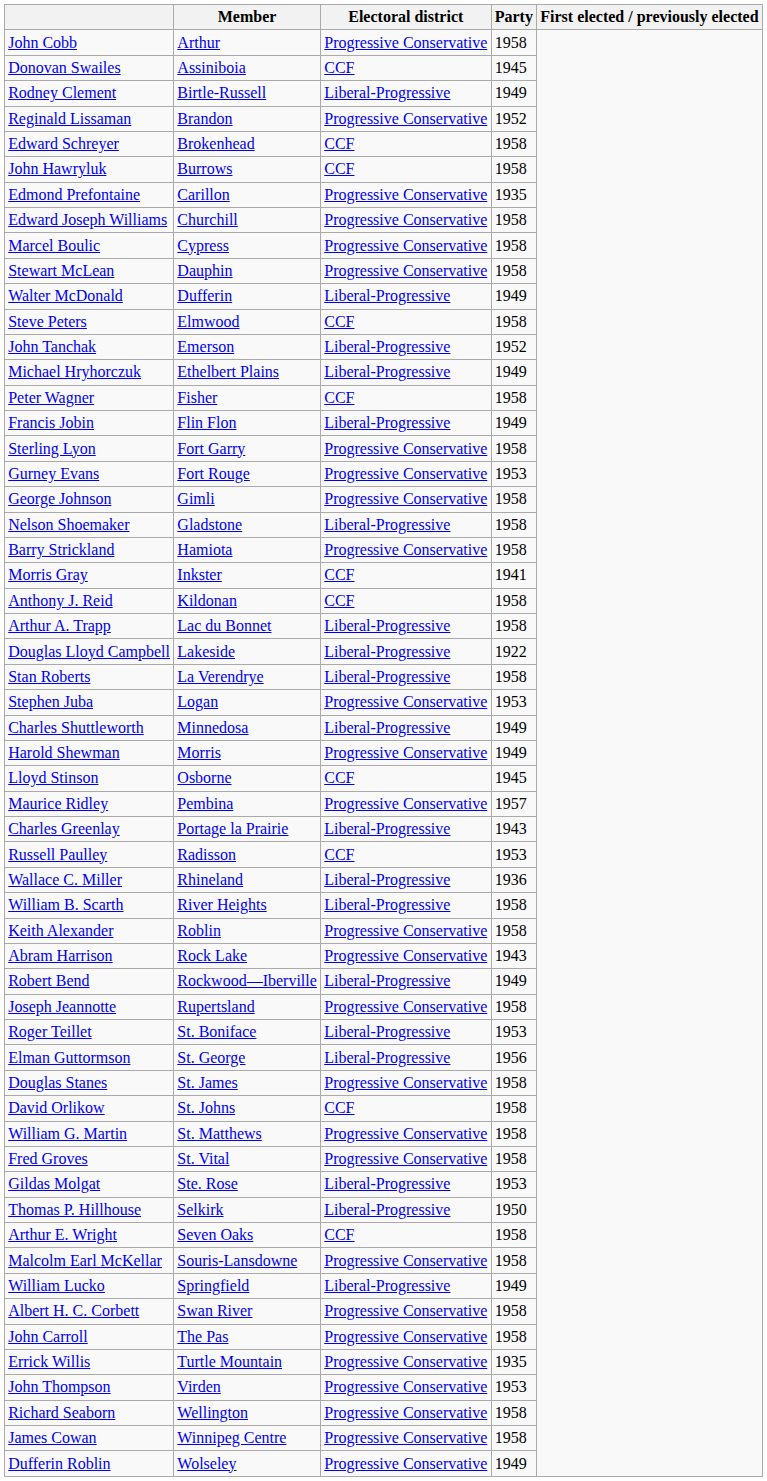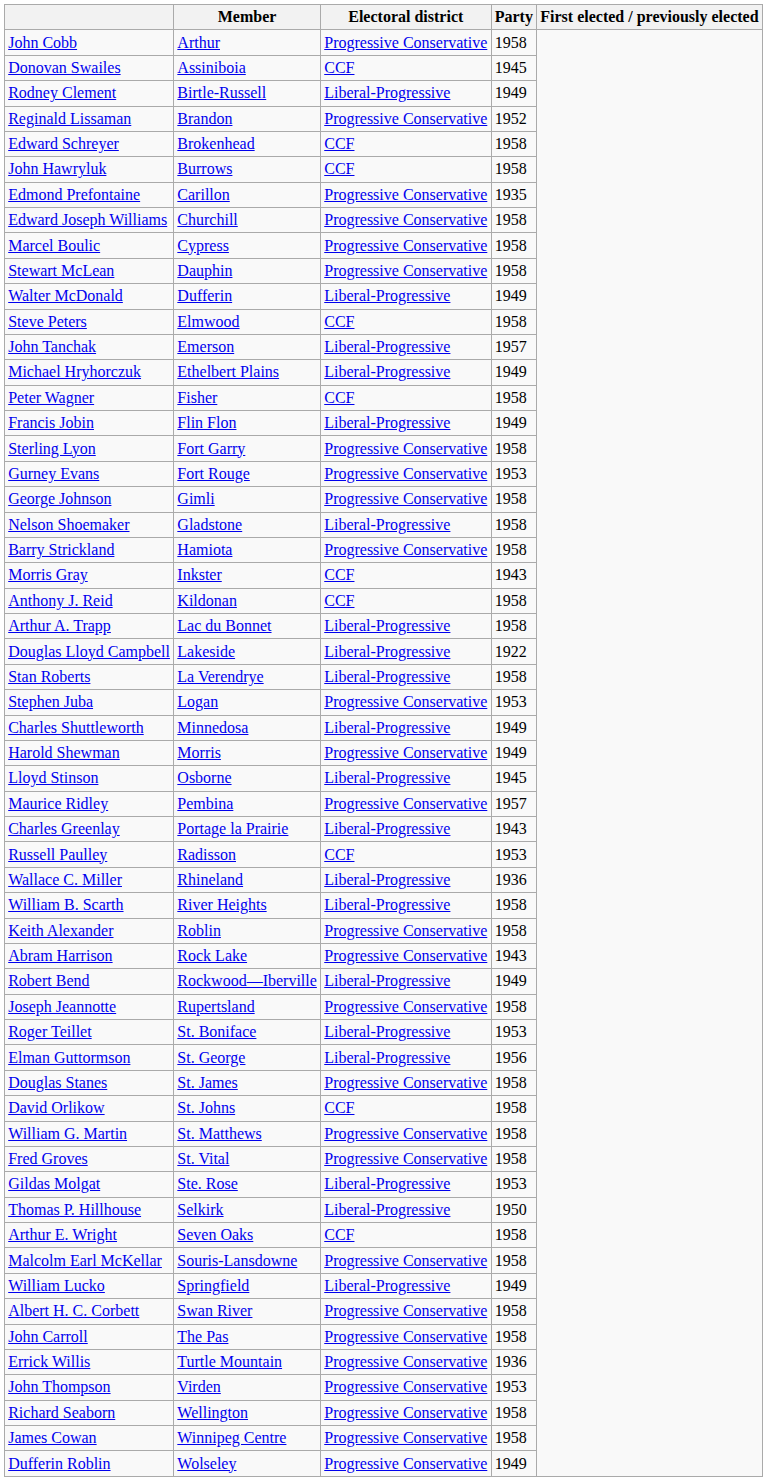 <table class="wikitable sortable">
 <tr>
 <th></th>
 <th>Member</th>
 <th>Electoral district</th>
 <th>Party</th>
 <th>First elected / previously elected</th>
 </tr>
 <tr>
 <td><a href='#'>John Cobb</a></td>
 <td><a href='#'>Arthur</a></td>
 <td><a href='#'>Progressive Conservative</a></td>
 <td>1958</td>
 </tr>
 <tr>
 <td><a href='#'>Donovan Swailes</a></td>
 <td><a href='#'>Assiniboia</a></td>
 <td><a href='#'>CCF</a></td>
 <td>1945</td>
 </tr>
 <tr>
 <td><a href='#'>Rodney Clement</a></td>
 <td><a href='#'>Birtle-Russell</a></td>
 <td><a href='#'>Liberal-Progressive</a></td>
 <td>1949</td>
 </tr>
 <tr>
 <td><a href='#'>Reginald Lissaman</a></td>
 <td><a href='#'>Brandon</a></td>
 <td><a href='#'>Progressive Conservative</a></td>
 <td>1952</td>
 </tr>
 <tr>
 <td><a href='#'>Edward Schreyer</a></td>
 <td><a href='#'>Brokenhead</a></td>
 <td><a href='#'>CCF</a></td>
 <td>1958</td>
 </tr>
 <tr>
 <td><a href='#'>John Hawryluk</a></td>
 <td><a href='#'>Burrows</a></td>
 <td><a href='#'>CCF</a></td>
 <td>1958</td>
 </tr>
 <tr>
 <td><a href='#'>Edmond Prefontaine</a></td>
 <td><a href='#'>Carillon</a></td>
 <td><a href='#'>Progressive Conservative</a></td>
 <td>1935</td>
 </tr>
 <tr>
 <td><a href='#'>Edward Joseph Williams</a></td>
 <td><a href='#'>Churchill</a></td>
 <td><a href='#'>Progressive Conservative</a></td>
 <td>1958</td>
 </tr>
 <tr>
 <td><a href='#'>Marcel Boulic</a></td>
 <td><a href='#'>Cypress</a></td>
 <td><a href='#'>Progressive Conservative</a></td>
 <td>1958</td>
 </tr>
 <tr>
 <td><a href='#'>Stewart McLean</a></td>
 <td><a href='#'>Dauphin</a></td>
 <td><a href='#'>Progressive Conservative</a></td>
 <td>1958</td>
 </tr>
 <tr>
 <td><a href='#'>Walter McDonald</a></td>
 <td><a href='#'>Dufferin</a></td>
 <td><a href='#'>Liberal-Progressive</a></td>
 <td>1949</td>
 </tr>
 <tr>
 <td><a href='#'>Steve Peters</a></td>
 <td><a href='#'>Elmwood</a></td>
 <td><a href='#'>CCF</a></td>
 <td>1958</td>
 </tr>
 <tr>
 <td><a href='#'>John Tanchak</a></td>
 <td><a href='#'>Emerson</a></td>
 <td><a href='#'>Liberal-Progressive</a></td>
-<td>1952</td>
+<td>1957</td>
 </tr>
 <tr>
 <td><a href='#'>Michael Hryhorczuk</a></td>
 <td><a href='#'>Ethelbert Plains</a></td>
 <td><a href='#'>Liberal-Progressive</a></td>
 <td>1949</td>
 </tr>
 <tr>
 <td><a href='#'>Peter Wagner</a></td>
 <td><a href='#'>Fisher</a></td>
 <td><a href='#'>CCF</a></td>
 <td>1958</td>
 </tr>
 <tr>
 <td><a href='#'>Francis Jobin</a></td>
 <td><a href='#'>Flin Flon</a></td>
 <td><a href='#'>Liberal-Progressive</a></td>
 <td>1949</td>
 </tr>
 <tr>
 <td><a href='#'>Sterling Lyon</a></td>
 <td><a href='#'>Fort Garry</a></td>
 <td><a href='#'>Progressive Conservative</a></td>
 <td>1958</td>
 </tr>
 <tr>
 <td><a href='#'>Gurney Evans</a></td>
 <td><a href='#'>Fort Rouge</a></td>
 <td><a href='#'>Progressive Conservative</a></td>
 <td>1953</td>
 </tr>
 <tr>
 <td><a href='#'>George Johnson</a></td>
 <td><a href='#'>Gimli</a></td>
 <td><a href='#'>Progressive Conservative</a></td>
 <td>1958</td>
 </tr>
 <tr>
 <td><a href='#'>Nelson Shoemaker</a></td>
 <td><a href='#'>Gladstone</a></td>
 <td><a href='#'>Liberal-Progressive</a></td>
 <td>1958</td>
 </tr>
 <tr>
 <td><a href='#'>Barry Strickland</a></td>
 <td><a href='#'>Hamiota</a></td>
 <td><a href='#'>Progressive Conservative</a></td>
 <td>1958</td>
 </tr>
 <tr>
 <td><a href='#'>Morris Gray</a></td>
 <td><a href='#'>Inkster</a></td>
 <td><a href='#'>CCF</a></td>
-<td>1941</td>
+<td>1943</td>
 </tr>
 <tr>
 <td><a href='#'>Anthony J. Reid</a></td>
 <td><a href='#'>Kildonan</a></td>
 <td><a href='#'>CCF</a></td>
 <td>1958</td>
 </tr>
 <tr>
 <td><a href='#'>Arthur A. Trapp</a></td>
 <td><a href='#'>Lac du Bonnet</a></td>
 <td><a href='#'>Liberal-Progressive</a></td>
 <td>1958</td>
 </tr>
 <tr>
 <td><a href='#'>Douglas Lloyd Campbell</a></td>
 <td><a href='#'>Lakeside</a></td>
 <td><a href='#'>Liberal-Progressive</a></td>
 <td>1922</td>
 </tr>
 <tr>
 <td><a href='#'>Stan Roberts</a></td>
 <td><a href='#'>La Verendrye</a></td>
 <td><a href='#'>Liberal-Progressive</a></td>
 <td>1958</td>
 </tr>
 <tr>
 <td><a href='#'>Stephen Juba</a></td>
 <td><a href='#'>Logan</a></td>
 <td><a href='#'>Progressive Conservative</a></td>
 <td>1953</td>
 </tr>
 <tr>
 <td><a href='#'>Charles Shuttleworth</a></td>
 <td><a href='#'>Minnedosa</a></td>
 <td><a href='#'>Liberal-Progressive</a></td>
 <td>1949</td>
 </tr>
 <tr>
 <td><a href='#'>Harold Shewman</a></td>
 <td><a href='#'>Morris</a></td>
 <td><a href='#'>Progressive Conservative</a></td>
 <td>1949</td>
 </tr>
 <tr>
 <td><a href='#'>Lloyd Stinson</a></td>
 <td><a href='#'>Osborne</a></td>
-<td><a href='#'>CCF</a></td>
+<td><a href='#'>Liberal-Progressive</a></td>
 <td>1945</td>
 </tr>
 <tr>
 <td><a href='#'>Maurice Ridley</a></td>
 <td><a href='#'>Pembina</a></td>
 <td><a href='#'>Progressive Conservative</a></td>
 <td>1957</td>
 </tr>
 <tr>
 <td><a href='#'>Charles Greenlay</a></td>
 <td><a href='#'>Portage la Prairie</a></td>
 <td><a href='#'>Liberal-Progressive</a></td>
 <td>1943</td>
 </tr>
 <tr>
 <td><a href='#'>Russell Paulley</a></td>
 <td><a href='#'>Radisson</a></td>
 <td><a href='#'>CCF</a></td>
 <td>1953</td>
 </tr>
 <tr>
 <td><a href='#'>Wallace C. Miller</a></td>
 <td><a href='#'>Rhineland</a></td>
 <td><a href='#'>Liberal-Progressive</a></td>
 <td>1936</td>
 </tr>
 <tr>
 <td><a href='#'>William B. Scarth</a></td>
 <td><a href='#'>River Heights</a></td>
 <td><a href='#'>Liberal-Progressive</a></td>
 <td>1958</td>
 </tr>
 <tr>
 <td><a href='#'>Keith Alexander</a></td>
 <td><a href='#'>Roblin</a></td>
 <td><a href='#'>Progressive Conservative</a></td>
 <td>1958</td>
 </tr>
 <tr>
 <td><a href='#'>Abram Harrison</a></td>
 <td><a href='#'>Rock Lake</a></td>
 <td><a href='#'>Progressive Conservative</a></td>
 <td>1943</td>
 </tr>
 <tr>
 <td><a href='#'>Robert Bend</a></td>
 <td><a href='#'>Rockwood—Iberville</a></td>
 <td><a href='#'>Liberal-Progressive</a></td>
 <td>1949</td>
 </tr>
 <tr>
 <td><a href='#'>Joseph Jeannotte</a></td>
 <td><a href='#'>Rupertsland</a></td>
 <td><a href='#'>Progressive Conservative</a></td>
 <td>1958</td>
 </tr>
 <tr>
 <td><a href='#'>Roger Teillet</a></td>
 <td><a href='#'>St. Boniface</a></td>
 <td><a href='#'>Liberal-Progressive</a></td>
 <td>1953</td>
 </tr>
 <tr>
 <td><a href='#'>Elman Guttormson</a></td>
 <td><a href='#'>St. George</a></td>
 <td><a href='#'>Liberal-Progressive</a></td>
 <td>1956</td>
 </tr>
 <tr>
 <td><a href='#'>Douglas Stanes</a></td>
 <td><a href='#'>St. James</a></td>
 <td><a href='#'>Progressive Conservative</a></td>
 <td>1958</td>
 </tr>
 <tr>
 <td><a href='#'>David Orlikow</a></td>
 <td><a href='#'>St. Johns</a></td>
 <td><a href='#'>CCF</a></td>
 <td>1958</td>
 </tr>
 <tr>
 <td><a href='#'>William G. Martin</a></td>
 <td><a href='#'>St. Matthews</a></td>
 <td><a href='#'>Progressive Conservative</a></td>
 <td>1958</td>
 </tr>
 <tr>
 <td><a href='#'>Fred Groves</a></td>
 <td><a href='#'>St. Vital</a></td>
 <td><a href='#'>Progressive Conservative</a></td>
 <td>1958</td>
 </tr>
 <tr>
 <td><a href='#'>Gildas Molgat</a></td>
 <td><a href='#'>Ste. Rose</a></td>
 <td><a href='#'>Liberal-Progressive</a></td>
 <td>1953</td>
 </tr>
 <tr>
 <td><a href='#'>Thomas P. Hillhouse</a></td>
 <td><a href='#'>Selkirk</a></td>
 <td><a href='#'>Liberal-Progressive</a></td>
 <td>1950</td>
 </tr>
 <tr>
 <td><a href='#'>Arthur E. Wright</a></td>
 <td><a href='#'>Seven Oaks</a></td>
 <td><a href='#'>CCF</a></td>
 <td>1958</td>
 </tr>
 <tr>
 <td><a href='#'>Malcolm Earl McKellar</a></td>
 <td><a href='#'>Souris-Lansdowne</a></td>
 <td><a href='#'>Progressive Conservative</a></td>
 <td>1958</td>
 </tr>
 <tr>
 <td><a href='#'>William Lucko</a></td>
 <td><a href='#'>Springfield</a></td>
 <td><a href='#'>Liberal-Progressive</a></td>
 <td>1949</td>
 </tr>
 <tr>
 <td><a href='#'>Albert H. C. Corbett</a></td>
 <td><a href='#'>Swan River</a></td>
 <td><a href='#'>Progressive Conservative</a></td>
 <td>1958</td>
 </tr>
 <tr>
 <td><a href='#'>John Carroll</a></td>
 <td><a href='#'>The Pas</a></td>
 <td><a href='#'>Progressive Conservative</a></td>
 <td>1958</td>
 </tr>
 <tr>
 <td><a href='#'>Errick Willis</a></td>
 <td><a href='#'>Turtle Mountain</a></td>
 <td><a href='#'>Progressive Conservative</a></td>
-<td>1935</td>
+<td>1936</td>
 </tr>
 <tr>
 <td><a href='#'>John Thompson</a></td>
 <td><a href='#'>Virden</a></td>
 <td><a href='#'>Progressive Conservative</a></td>
 <td>1953</td>
 </tr>
 <tr>
 <td><a href='#'>Richard Seaborn</a></td>
 <td><a href='#'>Wellington</a></td>
 <td><a href='#'>Progressive Conservative</a></td>
 <td>1958</td>
 </tr>
 <tr>
 <td><a href='#'>James Cowan</a></td>
 <td><a href='#'>Winnipeg Centre</a></td>
 <td><a href='#'>Progressive Conservative</a></td>
 <td>1958</td>
 </tr>
 <tr>
 <td><a href='#'>Dufferin Roblin</a></td>
 <td><a href='#'>Wolseley</a></td>
 <td><a href='#'>Progressive Conservative</a></td>
 <td>1949</td>
 </tr>
 </table>
